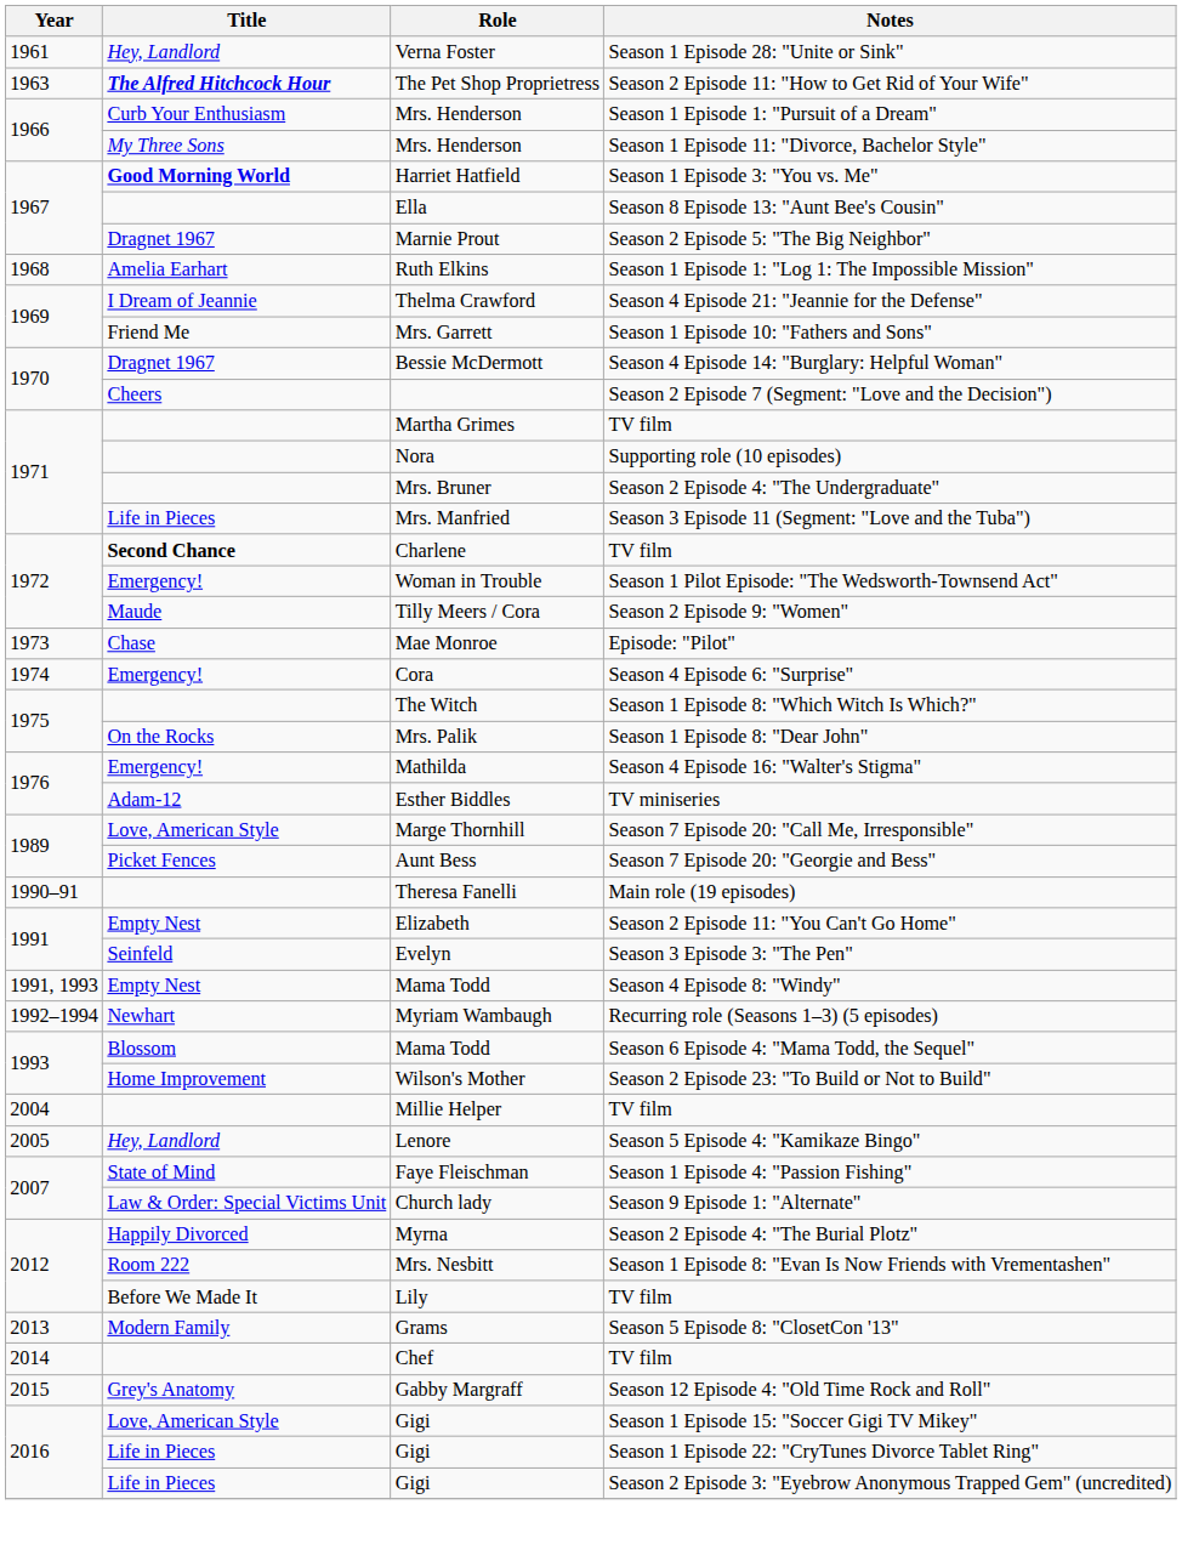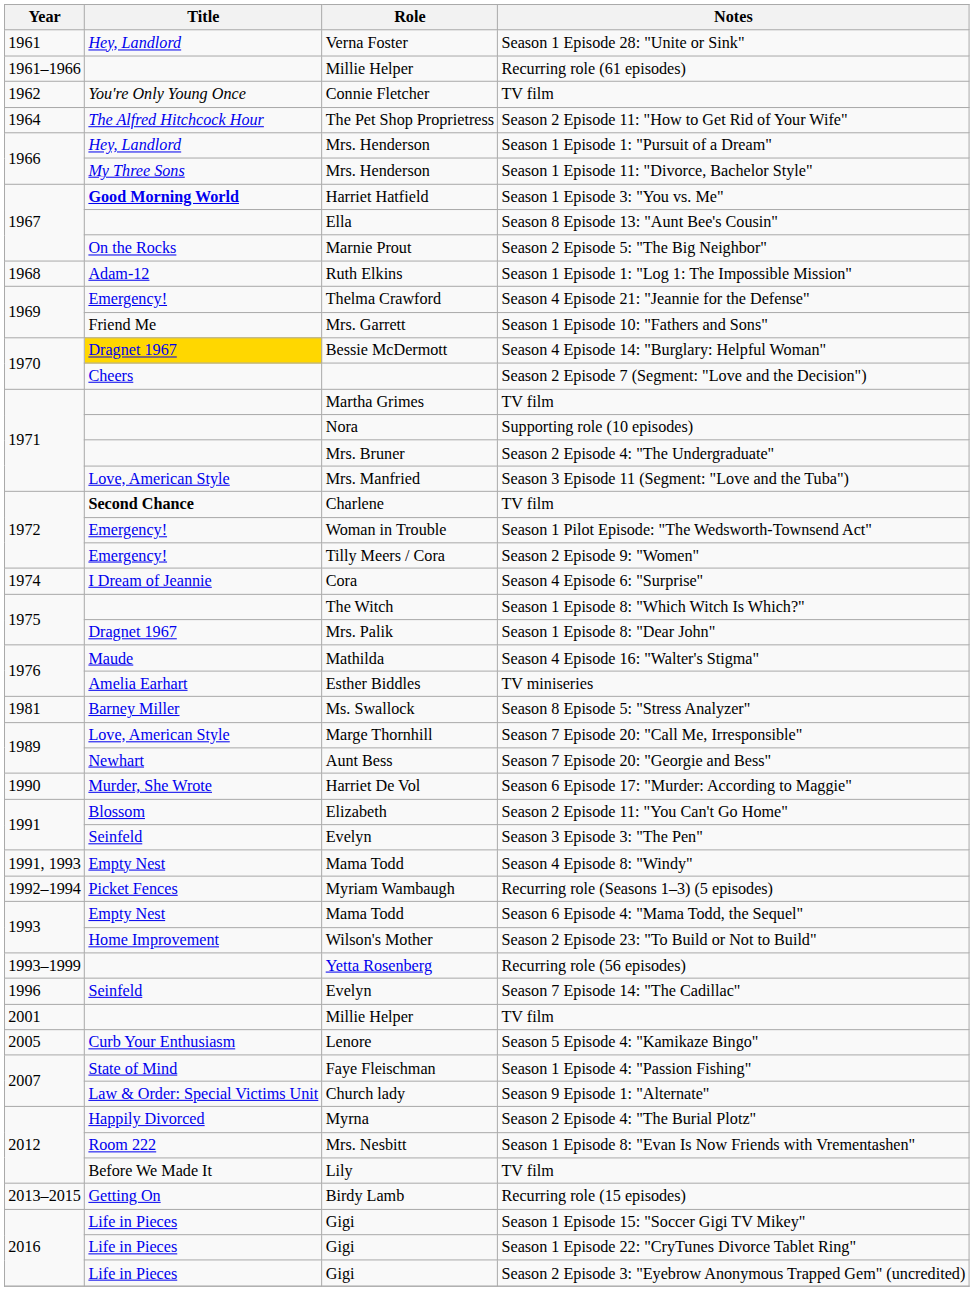 <table class="wikitable sortable">
 <tr>
 <th>Year</th>
 <th>Title</th>
 <th>Role</th>
 <th class="unsortable">Notes</th>
 </tr>
 <tr>
 <td>1961</td>
 <td><em><a href='#'>Hey, Landlord</a></em></td>
 <td>Verna Foster</td>
 <td>Season 1 Episode 28: "Unite or Sink"</td>
 </tr>
 <tr>
-<td>1963</td>
-<td><strong><em><a href='#'>The Alfred Hitchcock Hour</a></em></strong></td>
+<td>1961–1966</td>
+<td><em></em></td>
+<td>Millie Helper</td>
+<td>Recurring role (61 episodes)</td>
+</tr>
+<tr>
+<td>1962</td>
+<td><em>You're Only Young Once</em></td>
+<td>Connie Fletcher</td>
+<td>TV film</td>
+</tr>
+<tr>
+<td>1964</td>
+<td><em><a href='#'>The Alfred Hitchcock Hour</a></em></td>
 <td>The Pet Shop Proprietress</td>
 <td>Season 2 Episode 11: "How to Get Rid of Your Wife"</td>
 </tr>
 <tr>
 <td rowspan="2">1966</td>
-<td></em><a href='#'>Curb Your Enthusiasm</a><em></td>
+<td><em><a href='#'>Hey, Landlord</a></em></td>
 <td>Mrs. Henderson</td>
 <td>Season 1 Episode 1: "Pursuit of a Dream"</td>
 </tr>
 <tr>
 <td><em><a href='#'>My Three Sons</a></em></td>
 <td>Mrs. Henderson</td>
 <td>Season 1 Episode 11: "Divorce, Bachelor Style"</td>
 </tr>
 <tr>
 <td rowspan="3">1967</td>
 <td><strong><a href='#'>Good Morning World</a><em></td>
 <td>Harriet Hatfield</td>
 <td>Season 1 Episode 3: "You vs. Me"</td>
 </tr>
 <tr>
 <td></em><em></td>
 <td>Ella</td>
 <td>Season 8 Episode 13: "Aunt Bee's Cousin"</td>
 </tr>
 <tr>
-<td></em><a href='#'>Dragnet 1967</a><em></td>
+<td></em><a href='#'>On the Rocks</a><em></td>
 <td>Marnie Prout</td>
 <td>Season 2 Episode 5: "The Big Neighbor"</td>
 </tr>
 <tr>
 <td>1968</td>
-<td></em><a href='#'>Amelia Earhart</a><em></td>
+<td></em><a href='#'>Adam-12</a><em></td>
 <td>Ruth Elkins</td>
 <td>Season 1 Episode 1: "Log 1: The Impossible Mission"</td>
 </tr>
 <tr>
 <td rowspan="2">1969</td>
-<td></em><a href='#'>I Dream of Jeannie</a><em></td>
+<td></em><a href='#'>Emergency!</a><em></td>
 <td>Thelma Crawford</td>
 <td>Season 4 Episode 21: "Jeannie for the Defense"</td>
 </tr>
 <tr>
 <td></em>Friend Me<em></td>
 <td>Mrs. Garrett</td>
 <td>Season 1 Episode 10: "Fathers and Sons"</td>
 </tr>
 <tr>
 <td rowspan="2">1970</td>
-<td></em><a href='#'>Dragnet 1967</a><em></td>
+<td style="background: gold;"></em><a href='#'>Dragnet 1967</a><em></td>
 <td>Bessie McDermott</td>
 <td>Season 4 Episode 14: "Burglary: Helpful Woman"</td>
 </tr>
 <tr>
 <td></em><a href='#'>Cheers</a><em></td>
 <td></td>
 <td>Season 2 Episode 7 (Segment: "Love and the Decision")</td>
 </tr>
 <tr>
 <td rowspan="4">1971</td>
 <td></em><em></td>
 <td>Martha Grimes</td>
 <td>TV film</td>
 </tr>
 <tr>
 <td></em><em></td>
 <td>Nora</td>
 <td>Supporting role (10 episodes)</td>
 </tr>
 <tr>
 <td></em><em></td>
 <td>Mrs. Bruner</td>
 <td>Season 2 Episode 4: "The Undergraduate"</td>
 </tr>
 <tr>
-<td></em><a href='#'>Life in Pieces</a><em></td>
+<td></em><a href='#'>Love, American Style</a><em></td>
 <td>Mrs. Manfried</td>
 <td>Season 3 Episode 11 (Segment: "Love and the Tuba")</td>
 </tr>
 <tr>
 <td rowspan="3">1972</td>
 <td><strong></em>Second Chance<em></strong></td>
 <td>Charlene</td>
 <td>TV film</td>
 </tr>
 <tr>
 <td></em><a href='#'>Emergency!</a><em></td>
 <td>Woman in Trouble</td>
 <td>Season 1 Pilot Episode: "The Wedsworth-Townsend Act"</td>
 </tr>
 <tr>
-<td></em><a href='#'>Maude</a><em></td>
+<td></em><a href='#'>Emergency!</a><em></td>
 <td>Tilly Meers / Cora</td>
 <td>Season 2 Episode 9: "Women"</td>
 </tr>
 <tr>
-<td>1973</td>
-<td></em><a href='#'>Chase</a><em></td>
-<td>Mae Monroe</td>
-<td>Episode: "Pilot"</td>
-</tr>
-<tr>
 <td>1974</td>
-<td></em><a href='#'>Emergency!</a><em></td>
+<td></em><a href='#'>I Dream of Jeannie</a><em></td>
 <td>Cora</td>
 <td>Season 4 Episode 6: "Surprise"</td>
 </tr>
 <tr>
 <td rowspan="2">1975</td>
 <td></em><em></td>
 <td>The Witch</td>
 <td>Season 1 Episode 8: "Which Witch Is Which?"</td>
 </tr>
 <tr>
-<td></em><a href='#'>On the Rocks</a><em></td>
+<td></em><a href='#'>Dragnet 1967</a><em></td>
 <td>Mrs. Palik</td>
 <td>Season 1 Episode 8: "Dear John"</td>
 </tr>
 <tr>
 <td rowspan="2">1976</td>
-<td></em><a href='#'>Emergency!</a><em></td>
+<td></em><a href='#'>Maude</a><em></td>
 <td>Mathilda</td>
 <td>Season 4 Episode 16: "Walter's Stigma"</td>
 </tr>
 <tr>
-<td></em><a href='#'>Adam-12</a><em></td>
+<td></em><a href='#'>Amelia Earhart</a><em></td>
 <td>Esther Biddles</td>
 <td>TV miniseries</td>
+</tr>
+<tr>
+<td>1981</td>
+<td></em><a href='#'>Barney Miller</a><em></td>
+<td>Ms. Swallock</td>
+<td>Season 8 Episode 5: "Stress Analyzer"</td>
 </tr>
 <tr>
 <td rowspan="2">1989</td>
 <td></em><a href='#'>Love, American Style</a><em></td>
 <td>Marge Thornhill</td>
 <td>Season 7 Episode 20: "Call Me, Irresponsible"</td>
 </tr>
 <tr>
-<td></em><a href='#'>Picket Fences</a><em></td>
+<td></em><a href='#'>Newhart</a><em></td>
 <td>Aunt Bess</td>
 <td>Season 7 Episode 20: "Georgie and Bess"</td>
 </tr>
 <tr>
-<td>1990–91</td>
-<td></em><em></td>
-<td>Theresa Fanelli</td>
-<td>Main role (19 episodes)</td>
+<td>1990</td>
+<td></em><a href='#'>Murder, She Wrote</a><em></td>
+<td>Harriet De Vol</td>
+<td>Season 6 Episode 17: "Murder: According to Maggie"</td>
 </tr>
 <tr>
 <td rowspan="2">1991</td>
-<td></em><a href='#'>Empty Nest</a><em></td>
+<td></em><a href='#'>Blossom</a><em></td>
 <td>Elizabeth</td>
 <td>Season 2 Episode 11: "You Can't Go Home"</td>
 </tr>
 <tr>
 <td></em><a href='#'>Seinfeld</a><em></td>
 <td>Evelyn</td>
 <td>Season 3 Episode 3: "The Pen"</td>
 </tr>
 <tr>
 <td>1991, 1993</td>
 <td></em><a href='#'>Empty Nest</a><em></td>
 <td>Mama Todd</td>
 <td>Season 4 Episode 8: "Windy"</td>
 </tr>
 <tr>
 <td>1992–1994</td>
-<td></em><a href='#'>Newhart</a><em></td>
+<td></em><a href='#'>Picket Fences</a><em></td>
 <td>Myriam Wambaugh</td>
 <td>Recurring role (Seasons 1–3) (5 episodes)</td>
 </tr>
 <tr>
 <td rowspan="2">1993</td>
-<td></em><a href='#'>Blossom</a><em></td>
+<td></em><a href='#'>Empty Nest</a><em></td>
 <td>Mama Todd</td>
 <td>Season 6 Episode 4: "Mama Todd, the Sequel"</td>
 </tr>
 <tr>
 <td></em><a href='#'>Home Improvement</a><em></td>
 <td>Wilson's Mother</td>
 <td>Season 2 Episode 23: "To Build or Not to Build"</td>
 </tr>
 <tr>
-<td>2004</td>
+<td>1993–1999</td>
+<td></em><em></td>
+<td><a href='#'>Yetta Rosenberg</a></td>
+<td>Recurring role (56 episodes)</td>
+</tr>
+<tr>
+<td>1996</td>
+<td></em><a href='#'>Seinfeld</a><em></td>
+<td>Evelyn</td>
+<td>Season 7 Episode 14: "The Cadillac"</td>
+</tr>
+<tr>
+<td>2001</td>
 <td></em><em></td>
 <td>Millie Helper</td>
 <td>TV film</td>
 </tr>
 <tr>
 <td>2005</td>
-<td><em><a href='#'>Hey, Landlord</a></em></td>
+<td></em><a href='#'>Curb Your Enthusiasm</a><em></td>
 <td>Lenore</td>
 <td>Season 5 Episode 4: "Kamikaze Bingo"</td>
 </tr>
 <tr>
 <td rowspan="2">2007</td>
 <td></em><a href='#'>State of Mind</a><em></td>
 <td>Faye Fleischman</td>
 <td>Season 1 Episode 4: "Passion Fishing"</td>
 </tr>
 <tr>
 <td></em><a href='#'>Law & Order: Special Victims Unit</a><em></td>
 <td>Church lady</td>
 <td>Season 9 Episode 1: "Alternate"</td>
 </tr>
 <tr>
 <td rowspan="3">2012</td>
 <td></em><a href='#'>Happily Divorced</a><em></td>
 <td>Myrna</td>
 <td>Season 2 Episode 4: "The Burial Plotz"</td>
 </tr>
 <tr>
 <td></em><a href='#'>Room 222</a><em></td>
 <td>Mrs. Nesbitt</td>
 <td>Season 1 Episode 8: "Evan Is Now Friends with Vrementashen"</td>
 </tr>
 <tr>
 <td></em>Before We Made It<em></td>
 <td>Lily</td>
 <td>TV film</td>
 </tr>
 <tr>
-<td>2013</td>
-<td></em><a href='#'>Modern Family</a><em></td>
-<td>Grams</td>
-<td>Season 5 Episode 8: "ClosetCon '13"</td>
-</tr>
-<tr>
-<td>2014</td>
-<td></em><em></td>
-<td>Chef</td>
-<td>TV film</td>
-</tr>
-<tr>
-<td>2015</td>
-<td></em><a href='#'>Grey's Anatomy</a><em></td>
-<td>Gabby Margraff</td>
-<td>Season 12 Episode 4: "Old Time Rock and Roll"</td>
+<td>2013–2015</td>
+<td></em><a href='#'>Getting On</a><em></td>
+<td>Birdy Lamb</td>
+<td>Recurring role (15 episodes)</td>
 </tr>
 <tr>
 <td rowspan="3">2016</td>
-<td></em><a href='#'>Love, American Style</a><em></td>
+<td></em><a href='#'>Life in Pieces</a><em></td>
 <td>Gigi</td>
 <td>Season 1 Episode 15: "Soccer Gigi TV Mikey"</td>
 </tr>
 <tr>
 <td></em><a href='#'>Life in Pieces</a><em></td>
 <td>Gigi</td>
 <td>Season 1 Episode 22: "CryTunes Divorce Tablet Ring"</td>
 </tr>
 <tr>
 <td></em><a href='#'>Life in Pieces</a><em></td>
 <td>Gigi</td>
 <td>Season 2 Episode 3: "Eyebrow Anonymous Trapped Gem" (uncredited)</td>
 </tr>
 <tr>
 </tr>
 </table>
